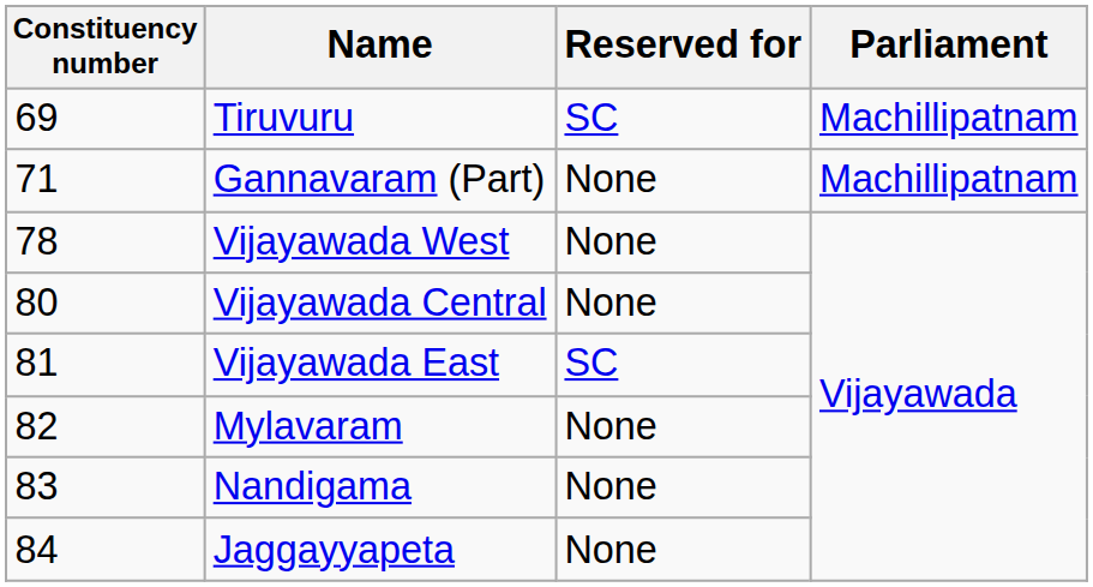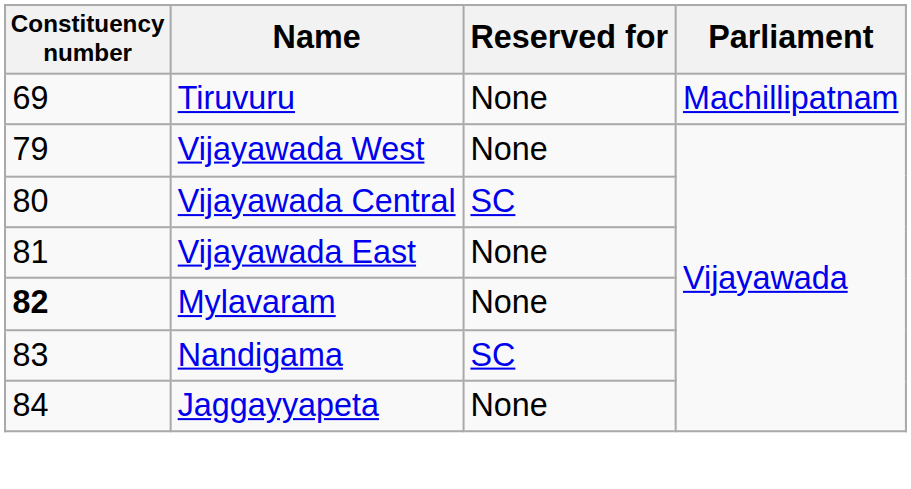 <table class="wikitable sortable">
 <tr>
 <th width="50px" style="font-size:75%">Constituency number</th>
 <th>Name</th>
 <th style=max-width:7em>Reserved for <small></small></th>
 <th>Parliament</th>
 </tr>
 <tr>
 <td>69</td>
 <td><a href='#'>Tiruvuru</a></td>
-<td><a href='#'>SC</a></td>
-<td><a href='#'>Machillipatnam</a></td>
-</tr>
-<tr>
-<td>71</td>
-<td><a href='#'>Gannavaram</a> (Part)</td>
 <td>None</td>
 <td><a href='#'>Machillipatnam</a></td>
 </tr>
 <tr>
-<td>78</td>
+<td>79</td>
 <td><a href='#'>Vijayawada West</a></td>
 <td>None</td>
 <td rowspan="6"><a href='#'>Vijayawada</a></td>
 </tr>
 <tr>
 <td>80</td>
 <td><a href='#'>Vijayawada Central</a></td>
-<td>None</td>
+<td><a href='#'>SC</a></td>
 </tr>
 <tr>
 <td>81</td>
 <td><a href='#'>Vijayawada East</a></td>
-<td><a href='#'>SC</a></td>
+<td>None</td>
 </tr>
 <tr>
-<td>82</td>
+<td><strong>82</strong></td>
 <td><a href='#'>Mylavaram</a></td>
 <td>None</td>
 </tr>
 <tr>
 <td>83</td>
 <td><a href='#'>Nandigama</a></td>
-<td>None</td>
+<td><a href='#'>SC</a></td>
 </tr>
 <tr>
 <td>84</td>
 <td><a href='#'>Jaggayyapeta</a></td>
 <td>None</td>
 </tr>
 </table>
